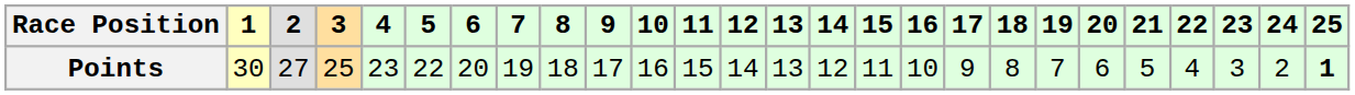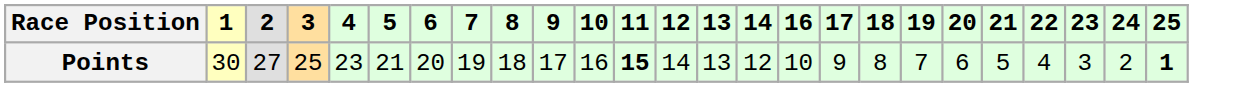 <table class="wikitable" style="font-size:85%; text-align:center">
 <tr>
 <th>Race Position</th>
 <td style="background:#ffffbf;"><strong>1</strong></td>
 <td style="background:#dfdfdf;"><strong>2</strong></td>
 <td style="background:#ffdf9f;"><strong>3</strong></td>
 <td style="background:#dfffdf;"><strong>4</strong></td>
 <td style="background:#dfffdf;"><strong>5</strong></td>
 <td style="background:#dfffdf;"><strong>6</strong></td>
 <td style="background:#dfffdf;"><strong>7</strong></td>
 <td style="background:#dfffdf;"><strong>8</strong></td>
 <td style="background:#dfffdf;"><strong>9</strong></td>
 <td style="background:#dfffdf;"><strong>10</strong></td>
 <td style="background:#dfffdf;"><strong>11</strong></td>
 <td style="background:#dfffdf;"><strong>12</strong></td>
 <td style="background:#dfffdf;"><strong>13</strong></td>
 <td style="background:#dfffdf;"><strong>14</strong></td>
-<td style="background:#dfffdf;"><strong>15</strong></td>
 <td style="background:#dfffdf;"><strong>16</strong></td>
 <td style="background:#dfffdf;"><strong>17</strong></td>
 <td style="background:#dfffdf;"><strong>18</strong></td>
 <td style="background:#dfffdf;"><strong>19</strong></td>
 <td style="background:#dfffdf;"><strong>20</strong></td>
 <td style="background:#dfffdf;"><strong>21</strong></td>
 <td style="background:#dfffdf;"><strong>22</strong></td>
 <td style="background:#dfffdf;"><strong>23</strong></td>
 <td style="background:#dfffdf;"><strong>24</strong></td>
 <td style="background:#dfffdf;"><strong>25</strong></td>
 </tr>
 <tr>
 <th>Points</th>
 <td style="background:#ffffbf;">30</td>
 <td style="background:#dfdfdf;">27</td>
 <td style="background:#ffdf9f;">25</td>
 <td style="background:#dfffdf;">23</td>
-<td style="background:#dfffdf;">22</td>
+<td style="background:#dfffdf;">21</td>
 <td style="background:#dfffdf;">20</td>
 <td style="background:#dfffdf;">19</td>
 <td style="background:#dfffdf;">18</td>
 <td style="background:#dfffdf;">17</td>
 <td style="background:#dfffdf;">16</td>
-<td style="background:#dfffdf;">15</td>
+<td style="background:#dfffdf;"><strong>15</strong></td>
 <td style="background:#dfffdf;">14</td>
 <td style="background:#dfffdf;">13</td>
 <td style="background:#dfffdf;">12</td>
-<td style="background:#dfffdf;">11</td>
 <td style="background:#dfffdf;">10</td>
 <td style="background:#dfffdf;">9</td>
 <td style="background:#dfffdf;">8</td>
 <td style="background:#dfffdf;">7</td>
 <td style="background:#dfffdf;">6</td>
 <td style="background:#dfffdf;">5</td>
 <td style="background:#dfffdf;">4</td>
 <td style="background:#dfffdf;">3</td>
 <td style="background:#dfffdf;">2</td>
 <td style="background:#dfffdf;"><strong>1</strong></td>
 </tr>
 </table>
